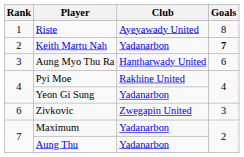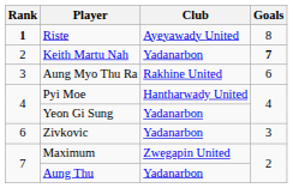 <table class="wikitable sortable" style="text-align:center">
 <tr>
 <th>Rank</th>
 <th>Player</th>
 <th>Club</th>
 <th>Goals</th>
 </tr>
 <tr>
-<td rowspan="1">1</td>
+<td rowspan="1"><strong>1</strong></td>
 <td align="left"> <a href='#'>Riste</a></td>
 <td align="left"><a href='#'>Ayeyawady United</a></td>
 <td rowspan="1">8</td>
 </tr>
 <tr>
 <td rowspan="1">2</td>
 <td align="left"> <a href='#'>Keith Martu Nah</a></td>
 <td align="left"><a href='#'>Yadanarbon</a></td>
 <td rowspan="1"><strong>7</strong></td>
 </tr>
 <tr>
 <td rowspan="1">3</td>
 <td align="left"> Aung Myo Thu Ra</td>
-<td align="left"><a href='#'>Hantharwady United</a></td>
+<td align="left"><a href='#'>Rakhine United</a></td>
 <td rowspan="1">6</td>
 </tr>
 <tr>
 <td rowspan="2">4</td>
 <td align="left"> Pyi Moe</td>
-<td align="left"><a href='#'>Rakhine United</a></td>
+<td align="left"><a href='#'>Hantharwady United</a></td>
 <td rowspan="2">4</td>
 </tr>
 <tr>
 <td align="left"> Yeon Gi Sung</td>
 <td align="left"><a href='#'>Yadanarbon</a></td>
 </tr>
 <tr>
 <td rowspan="1">6</td>
 <td align="left"> Zivkovic</td>
-<td align="left"><a href='#'>Zwegapin United</a></td>
+<td align="left"><a href='#'>Yadanarbon</a></td>
 <td rowspan="1">3</td>
 </tr>
 <tr>
 <td rowspan="2">7</td>
 <td align="left"> Maximum</td>
-<td align="left"><a href='#'>Yadanarbon</a></td>
+<td align="left"><a href='#'>Zwegapin United</a></td>
 <td rowspan="2">2</td>
 </tr>
 <tr>
 <td align="left"> <a href='#'>Aung Thu</a></td>
 <td align="left"><a href='#'>Yadanarbon</a></td>
 </tr>
 </table>
